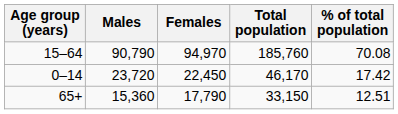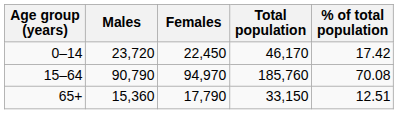 <table class="wikitable">
 <tr>
 <th width="86pt">Age group<br> (years)</th>
 <th width="75.3pt">Males</th>
 <th width="75.3pt">Females</th>
 <th width="87pt">Total<br>population</th>
 <th width="87pt">% of total<br>population</th>
 </tr>
 <tr>
+<td align="right">0–14</td>
+<td align="right">23,720</td>
+<td align="right">22,450</td>
+<td align="right">46,170</td>
+<td align="right">17.42</td>
+</tr>
+<tr>
 <td align="right">15–64</td>
 <td align="right">90,790</td>
 <td align="right">94,970</td>
 <td align="right">185,760</td>
 <td align="right">70.08</td>
-</tr>
-<tr>
-<td align="right">0–14</td>
-<td align="right">23,720</td>
-<td align="right">22,450</td>
-<td align="right">46,170</td>
-<td align="right">17.42</td>
 </tr>
 <tr>
 <td align="right">65+</td>
 <td align="right">15,360</td>
 <td align="right">17,790</td>
 <td align="right">33,150</td>
 <td align="right">12.51</td>
 </tr>
 </table>
